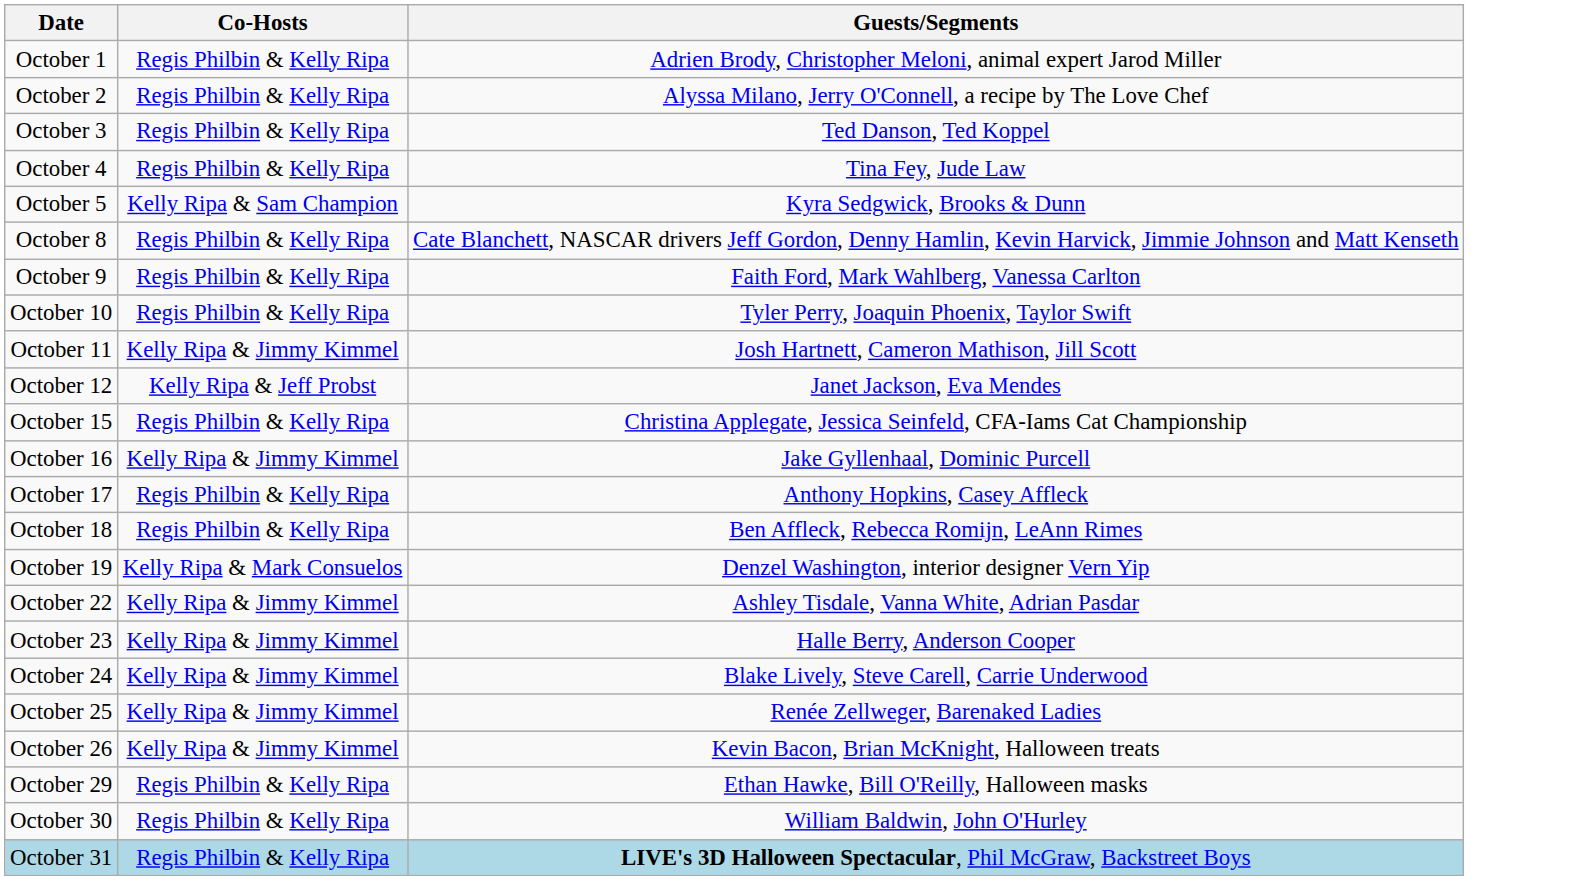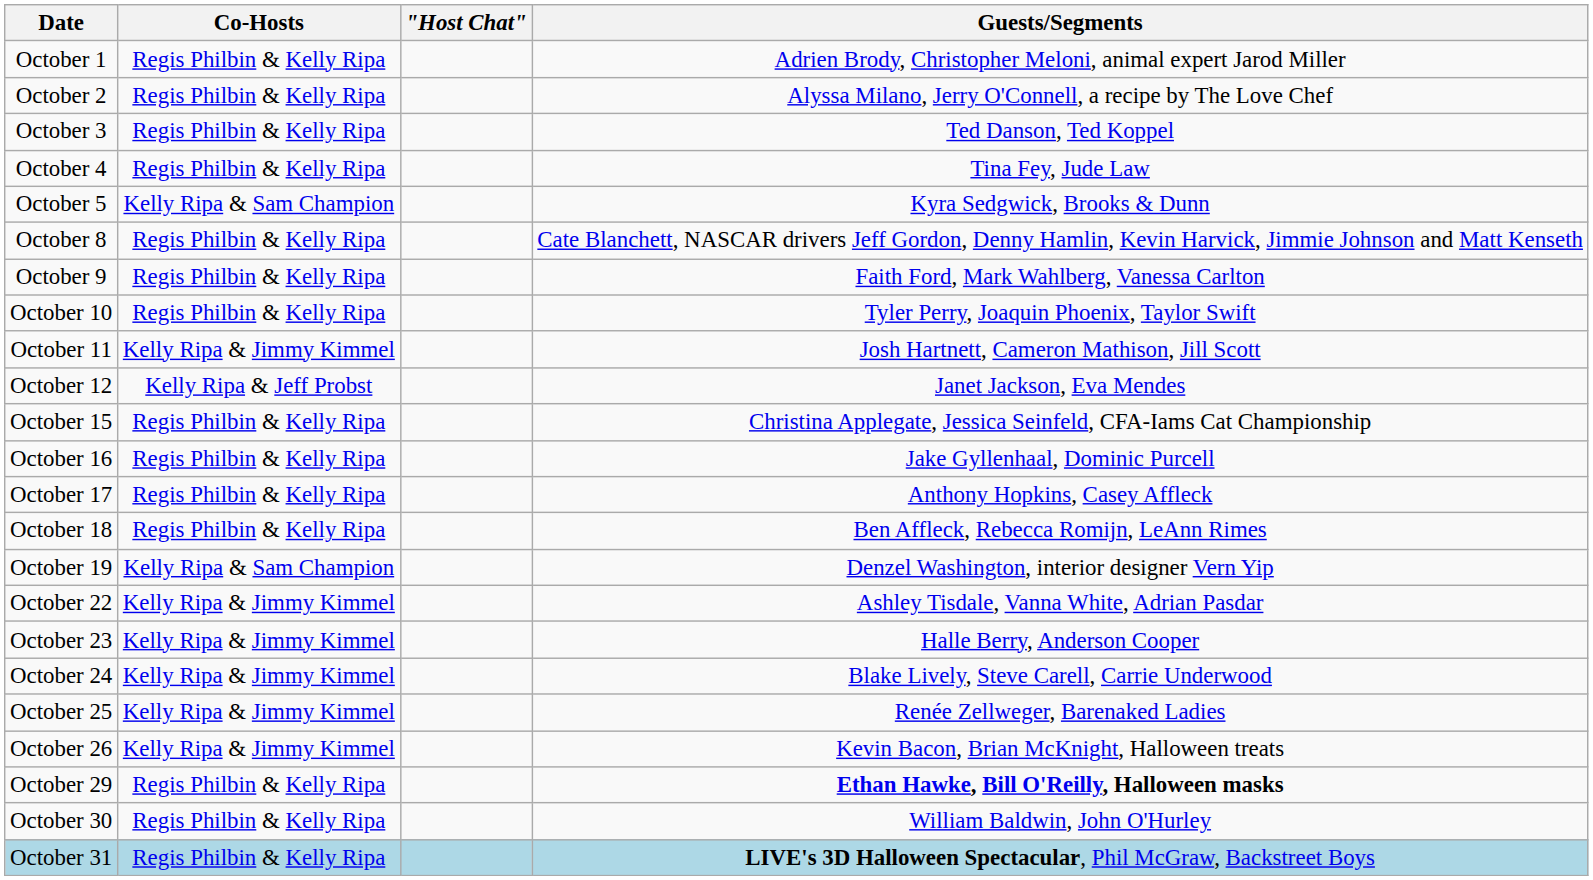 <table class="wikitable sortable" style="text-align:center;">
 <tr>
 <th>Date</th>
 <th>Co-Hosts</th>
+<th><em>"Host Chat"</em></th>
 <th>Guests/Segments</th>
 </tr>
 <tr>
 <td>October 1</td>
 <td><a href='#'>Regis Philbin</a> & <a href='#'>Kelly Ripa</a></td>
+<td></td>
 <td><a href='#'>Adrien Brody</a>, <a href='#'>Christopher Meloni</a>, animal expert Jarod Miller</td>
 </tr>
 <tr>
 <td>October 2</td>
 <td><a href='#'>Regis Philbin</a> & <a href='#'>Kelly Ripa</a></td>
+<td></td>
 <td><a href='#'>Alyssa Milano</a>, <a href='#'>Jerry O'Connell</a>, a recipe by The Love Chef</td>
 </tr>
 <tr>
 <td>October 3</td>
 <td><a href='#'>Regis Philbin</a> & <a href='#'>Kelly Ripa</a></td>
+<td></td>
 <td><a href='#'>Ted Danson</a>, <a href='#'>Ted Koppel</a></td>
 </tr>
 <tr>
 <td>October 4</td>
 <td><a href='#'>Regis Philbin</a> & <a href='#'>Kelly Ripa</a></td>
+<td></td>
 <td><a href='#'>Tina Fey</a>, <a href='#'>Jude Law</a></td>
 </tr>
 <tr>
 <td>October 5</td>
 <td><a href='#'>Kelly Ripa</a> & <a href='#'>Sam Champion</a></td>
+<td></td>
 <td><a href='#'>Kyra Sedgwick</a>, <a href='#'>Brooks & Dunn</a></td>
 </tr>
 <tr>
 <td>October 8</td>
 <td><a href='#'>Regis Philbin</a> & <a href='#'>Kelly Ripa</a></td>
+<td></td>
 <td><a href='#'>Cate Blanchett</a>, NASCAR drivers <a href='#'>Jeff Gordon</a>, <a href='#'>Denny Hamlin</a>, <a href='#'>Kevin Harvick</a>, <a href='#'>Jimmie Johnson</a> and <a href='#'>Matt Kenseth</a></td>
 </tr>
 <tr>
 <td>October 9</td>
 <td><a href='#'>Regis Philbin</a> & <a href='#'>Kelly Ripa</a></td>
+<td></td>
 <td><a href='#'>Faith Ford</a>, <a href='#'>Mark Wahlberg</a>, <a href='#'>Vanessa Carlton</a></td>
 </tr>
 <tr>
 <td>October 10</td>
 <td><a href='#'>Regis Philbin</a> & <a href='#'>Kelly Ripa</a></td>
+<td></td>
 <td><a href='#'>Tyler Perry</a>, <a href='#'>Joaquin Phoenix</a>, <a href='#'>Taylor Swift</a></td>
 </tr>
 <tr>
 <td>October 11</td>
 <td><a href='#'>Kelly Ripa</a> & <a href='#'>Jimmy Kimmel</a></td>
+<td></td>
 <td><a href='#'>Josh Hartnett</a>, <a href='#'>Cameron Mathison</a>, <a href='#'>Jill Scott</a></td>
 </tr>
 <tr>
 <td>October 12</td>
 <td><a href='#'>Kelly Ripa</a> & <a href='#'>Jeff Probst</a></td>
+<td></td>
 <td><a href='#'>Janet Jackson</a>, <a href='#'>Eva Mendes</a></td>
 </tr>
 <tr>
 <td>October 15</td>
 <td><a href='#'>Regis Philbin</a> & <a href='#'>Kelly Ripa</a></td>
+<td></td>
 <td><a href='#'>Christina Applegate</a>, <a href='#'>Jessica Seinfeld</a>, CFA-Iams Cat Championship</td>
 </tr>
 <tr>
 <td>October 16</td>
-<td><a href='#'>Kelly Ripa</a> & <a href='#'>Jimmy Kimmel</a></td>
+<td><a href='#'>Regis Philbin</a> & <a href='#'>Kelly Ripa</a></td>
+<td></td>
 <td><a href='#'>Jake Gyllenhaal</a>, <a href='#'>Dominic Purcell</a></td>
 </tr>
 <tr>
 <td>October 17</td>
 <td><a href='#'>Regis Philbin</a> & <a href='#'>Kelly Ripa</a></td>
+<td></td>
 <td><a href='#'>Anthony Hopkins</a>, <a href='#'>Casey Affleck</a></td>
 </tr>
 <tr>
 <td>October 18</td>
 <td><a href='#'>Regis Philbin</a> & <a href='#'>Kelly Ripa</a></td>
+<td></td>
 <td><a href='#'>Ben Affleck</a>, <a href='#'>Rebecca Romijn</a>, <a href='#'>LeAnn Rimes</a></td>
 </tr>
 <tr>
 <td>October 19</td>
-<td><a href='#'>Kelly Ripa</a> & <a href='#'>Mark Consuelos</a></td>
+<td><a href='#'>Kelly Ripa</a> & <a href='#'>Sam Champion</a></td>
+<td></td>
 <td><a href='#'>Denzel Washington</a>, interior designer <a href='#'>Vern Yip</a></td>
 </tr>
 <tr>
 <td>October 22</td>
 <td><a href='#'>Kelly Ripa</a> & <a href='#'>Jimmy Kimmel</a></td>
+<td></td>
 <td><a href='#'>Ashley Tisdale</a>, <a href='#'>Vanna White</a>, <a href='#'>Adrian Pasdar</a></td>
 </tr>
 <tr>
 <td>October 23</td>
 <td><a href='#'>Kelly Ripa</a> & <a href='#'>Jimmy Kimmel</a></td>
+<td></td>
 <td><a href='#'>Halle Berry</a>, <a href='#'>Anderson Cooper</a></td>
 </tr>
 <tr>
 <td>October 24</td>
 <td><a href='#'>Kelly Ripa</a> & <a href='#'>Jimmy Kimmel</a></td>
+<td></td>
 <td><a href='#'>Blake Lively</a>, <a href='#'>Steve Carell</a>, <a href='#'>Carrie Underwood</a></td>
 </tr>
 <tr>
 <td>October 25</td>
 <td><a href='#'>Kelly Ripa</a> & <a href='#'>Jimmy Kimmel</a></td>
+<td></td>
 <td><a href='#'>Renée Zellweger</a>, <a href='#'>Barenaked Ladies</a></td>
 </tr>
 <tr>
 <td>October 26</td>
 <td><a href='#'>Kelly Ripa</a> & <a href='#'>Jimmy Kimmel</a></td>
+<td></td>
 <td><a href='#'>Kevin Bacon</a>, <a href='#'>Brian McKnight</a>, Halloween treats</td>
 </tr>
 <tr>
 <td>October 29</td>
 <td><a href='#'>Regis Philbin</a> & <a href='#'>Kelly Ripa</a></td>
-<td><a href='#'>Ethan Hawke</a>, <a href='#'>Bill O'Reilly</a>, Halloween masks</td>
+<td></td>
+<td><strong><a href='#'>Ethan Hawke</a>, <a href='#'>Bill O'Reilly</a>, Halloween masks</strong></td>
 </tr>
 <tr>
 <td>October 30</td>
 <td><a href='#'>Regis Philbin</a> & <a href='#'>Kelly Ripa</a></td>
+<td></td>
 <td><a href='#'>William Baldwin</a>, <a href='#'>John O'Hurley</a></td>
 </tr>
 <tr style="background:lightblue;">
 <td>October 31</td>
 <td><a href='#'>Regis Philbin</a> & <a href='#'>Kelly Ripa</a></td>
+<td></td>
 <td><strong>LIVE's 3D Halloween Spectacular</strong>, <a href='#'>Phil McGraw</a>, <a href='#'>Backstreet Boys</a></td>
 </tr>
 </table>
